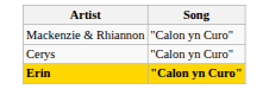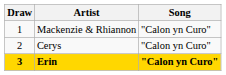 <table class="sortable wikitable" style="margin: 1em auto 1em auto; text-align:center">
 <tr>
+<th>Draw</th>
 <th>Artist</th>
 <th>Song</th>
 </tr>
 <tr>
+<td style="text-align:center;">1</td>
 <td align="left">Mackenzie & Rhiannon</td>
 <td align="left">"Calon yn Curo"</td>
 </tr>
 <tr>
+<td style="text-align:center;">2</td>
 <td align="left">Cerys</td>
 <td align="left">"Calon yn Curo"</td>
 </tr>
 <tr style="font-weight:bold; background:gold;">
+<td style="text-align:center;">3</td>
 <td align="left">Erin</td>
 <td align="left">"Calon yn Curo"</td>
 </tr>
 </table>
